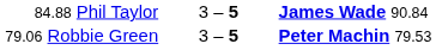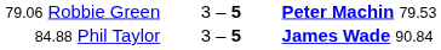 <table style="text-align:center">
 <tr>
 <th width=223></th>
 <th width=100></th>
 <th width=223></th>
 </tr>
 <tr>
+<td align=right><small>79.06</small> <a href='#'>Robbie Green</a> </td>
+<td>3  – <strong>5</strong></td>
+<td align=left> <strong><a href='#'>Peter Machin</a></strong> <small>79.53</small></td>
+</tr>
+<tr>
 <td align=right><small>84.88</small> <a href='#'>Phil Taylor</a> </td>
 <td>3  – <strong>5</strong></td>
 <td align=left> <strong><a href='#'>James Wade</a></strong> <small>90.84</small></td>
 </tr>
-<tr>
-<td align=right><small>79.06</small> <a href='#'>Robbie Green</a> </td>
-<td>3  – <strong>5</strong></td>
-<td align=left> <strong><a href='#'>Peter Machin</a></strong> <small>79.53</small></td>
-</tr>
 </table>
